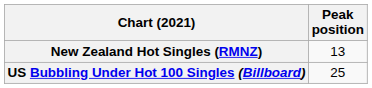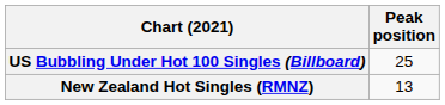 <table class="wikitable sortable plainrowheaders" style="text-align:center">
 <tr>
 <th scope="col">Chart (2021)</th>
 <th scope="col">Peak<br>position</th>
 </tr>
 <tr>
+<th scope="row">US <a href='#'>Bubbling Under Hot 100 Singles</a> <em>(<a href='#'>Billboard</a>)</em></th>
+<td>25</td>
+</tr>
+<tr>
 <th scope="row">New Zealand Hot Singles (<a href='#'>RMNZ</a>)</th>
 <td>13</td>
 </tr>
-<tr>
-<th scope="row">US <a href='#'>Bubbling Under Hot 100 Singles</a> <em>(<a href='#'>Billboard</a>)</em></th>
-<td>25</td>
-</tr>
 </table>
